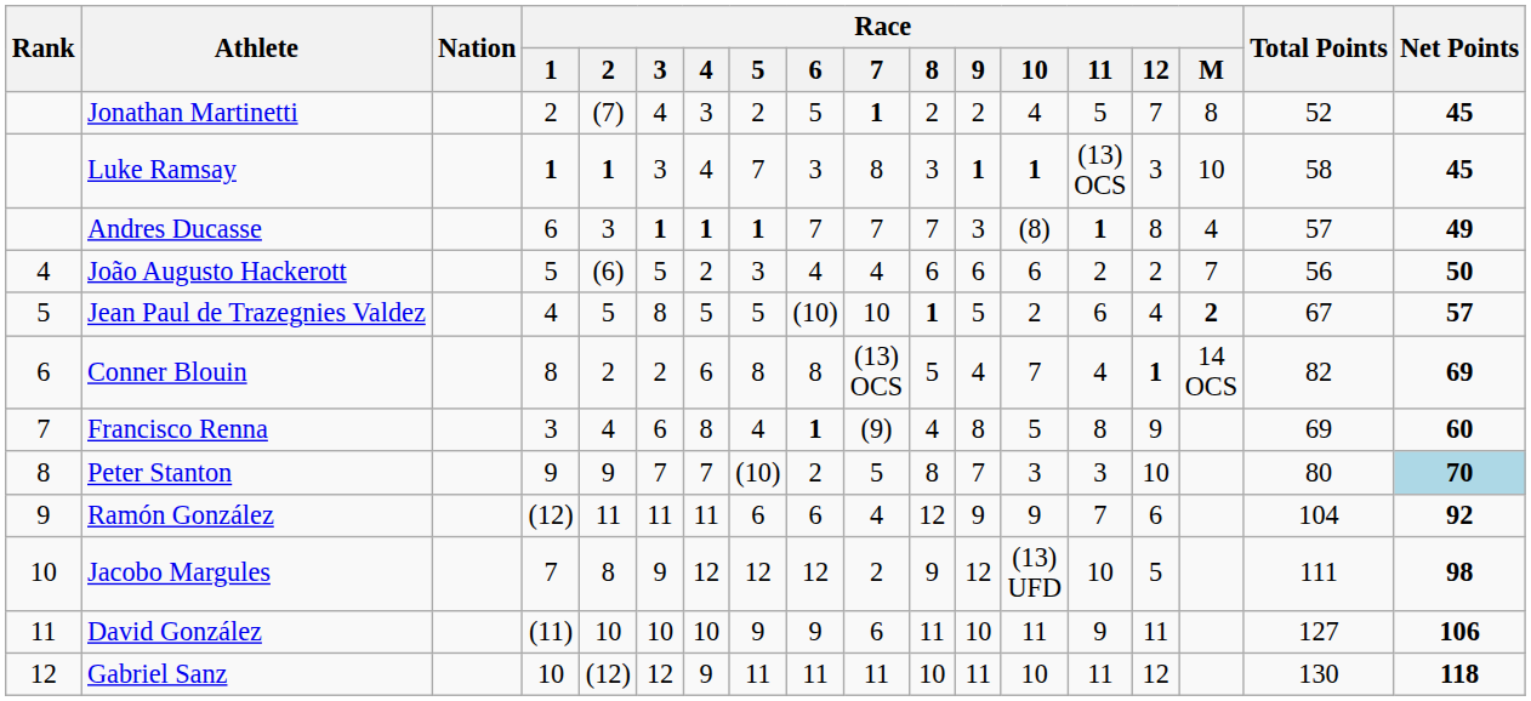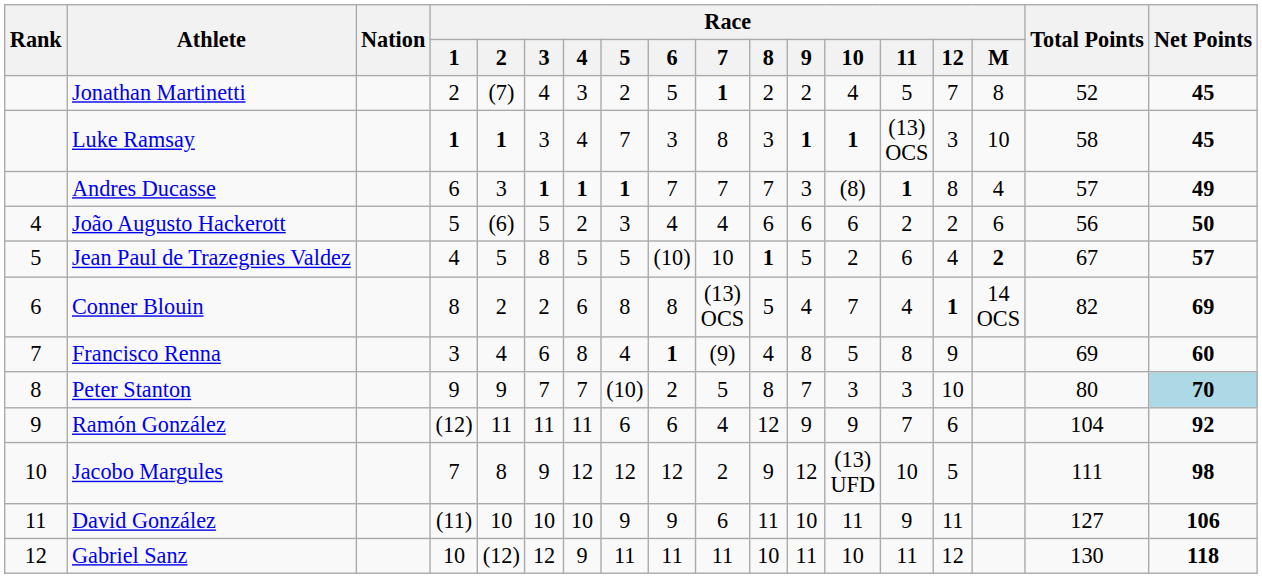 <table class="wikitable" style="text-align:center">
 <tr>
 <th rowspan="2">Rank</th>
 <th rowspan="2">Athlete</th>
 <th rowspan="2">Nation</th>
 <th colspan="13">Race</th>
 <th rowspan="2">Total Points</th>
 <th rowspan="2">Net Points</th>
 </tr>
 <tr>
 <th width=20>1</th>
 <th width=20>2</th>
 <th width=20>3</th>
 <th width=20>4</th>
 <th width=20>5</th>
 <th width=20>6</th>
 <th width=20>7</th>
 <th width=20>8</th>
 <th width=20>9</th>
 <th width=20>10</th>
 <th width=20>11</th>
 <th width=20>12</th>
 <th width=20>M</th>
 </tr>
 <tr>
 <td></td>
 <td align=left><a href='#'>Jonathan Martinetti</a></td>
 <td align=left></td>
 <td>2</td>
 <td>(7)</td>
 <td>4</td>
 <td>3</td>
 <td>2</td>
 <td>5</td>
 <td><strong>1</strong></td>
 <td>2</td>
 <td>2</td>
 <td>4</td>
 <td>5</td>
 <td>7</td>
 <td>8</td>
 <td>52</td>
 <td><strong>45</strong></td>
 </tr>
 <tr>
 <td></td>
 <td align=left><a href='#'>Luke Ramsay</a></td>
 <td align=left></td>
 <td><strong>1</strong></td>
 <td><strong>1</strong></td>
 <td>3</td>
 <td>4</td>
 <td>7</td>
 <td>3</td>
 <td>8</td>
 <td>3</td>
 <td><strong>1</strong></td>
 <td><strong>1</strong></td>
 <td>(13)<br>OCS</td>
 <td>3</td>
 <td>10</td>
 <td>58</td>
 <td><strong>45</strong></td>
 </tr>
 <tr>
 <td></td>
 <td align=left><a href='#'>Andres Ducasse</a></td>
 <td align=left></td>
 <td>6</td>
 <td>3</td>
 <td><strong>1</strong></td>
 <td><strong>1</strong></td>
 <td><strong>1</strong></td>
 <td>7</td>
 <td>7</td>
 <td>7</td>
 <td>3</td>
 <td>(8)</td>
 <td><strong>1</strong></td>
 <td>8</td>
 <td>4</td>
 <td>57</td>
 <td><strong>49</strong></td>
 </tr>
 <tr>
 <td>4</td>
 <td align=left><a href='#'>João Augusto Hackerott</a></td>
 <td align=left></td>
 <td>5</td>
 <td>(6)</td>
 <td>5</td>
 <td>2</td>
 <td>3</td>
 <td>4</td>
 <td>4</td>
 <td>6</td>
 <td>6</td>
 <td>6</td>
 <td>2</td>
 <td>2</td>
-<td>7</td>
+<td>6</td>
 <td>56</td>
 <td><strong>50</strong></td>
 </tr>
 <tr>
 <td>5</td>
 <td align=left><a href='#'>Jean Paul de Trazegnies Valdez</a></td>
 <td align=left></td>
 <td>4</td>
 <td>5</td>
 <td>8</td>
 <td>5</td>
 <td>5</td>
 <td>(10)</td>
 <td>10</td>
 <td><strong>1</strong></td>
 <td>5</td>
 <td>2</td>
 <td>6</td>
 <td>4</td>
 <td><strong>2</strong></td>
 <td>67</td>
 <td><strong>57</strong></td>
 </tr>
 <tr>
 <td>6</td>
 <td align=left><a href='#'>Conner Blouin</a></td>
 <td align=left></td>
 <td>8</td>
 <td>2</td>
 <td>2</td>
 <td>6</td>
 <td>8</td>
 <td>8</td>
 <td>(13)<br>OCS</td>
 <td>5</td>
 <td>4</td>
 <td>7</td>
 <td>4</td>
 <td><strong>1</strong></td>
 <td>14 <br>OCS</td>
 <td>82</td>
 <td><strong>69</strong></td>
 </tr>
 <tr>
 <td>7</td>
 <td align=left><a href='#'>Francisco Renna</a></td>
 <td align=left></td>
 <td>3</td>
 <td>4</td>
 <td>6</td>
 <td>8</td>
 <td>4</td>
 <td><strong>1</strong></td>
 <td>(9)</td>
 <td>4</td>
 <td>8</td>
 <td>5</td>
 <td>8</td>
 <td>9</td>
 <td></td>
 <td>69</td>
 <td><strong>60</strong></td>
 </tr>
 <tr>
 <td>8</td>
 <td align=left><a href='#'>Peter Stanton</a></td>
 <td align=left></td>
 <td>9</td>
 <td>9</td>
 <td>7</td>
 <td>7</td>
 <td>(10)</td>
 <td>2</td>
 <td>5</td>
 <td>8</td>
 <td>7</td>
 <td>3</td>
 <td>3</td>
 <td>10</td>
 <td></td>
 <td>80</td>
 <td style="background: lightblue;"><strong>70</strong></td>
 </tr>
 <tr>
 <td>9</td>
 <td align=left><a href='#'>Ramón González</a></td>
 <td align=left></td>
 <td>(12)</td>
 <td>11</td>
 <td>11</td>
 <td>11</td>
 <td>6</td>
 <td>6</td>
 <td>4</td>
 <td>12</td>
 <td>9</td>
 <td>9</td>
 <td>7</td>
 <td>6</td>
 <td></td>
 <td>104</td>
 <td><strong>92</strong></td>
 </tr>
 <tr>
 <td>10</td>
 <td align=left><a href='#'>Jacobo Margules</a></td>
 <td align=left></td>
 <td>7</td>
 <td>8</td>
 <td>9</td>
 <td>12</td>
 <td>12</td>
 <td>12</td>
 <td>2</td>
 <td>9</td>
 <td>12</td>
 <td>(13)<br>UFD</td>
 <td>10</td>
 <td>5</td>
 <td></td>
 <td>111</td>
 <td><strong>98</strong></td>
 </tr>
 <tr>
 <td>11</td>
 <td align=left><a href='#'>David González</a></td>
 <td align=left></td>
 <td>(11)</td>
 <td>10</td>
 <td>10</td>
 <td>10</td>
 <td>9</td>
 <td>9</td>
 <td>6</td>
 <td>11</td>
 <td>10</td>
 <td>11</td>
 <td>9</td>
 <td>11</td>
 <td></td>
 <td>127</td>
 <td><strong>106</strong></td>
 </tr>
 <tr>
 <td>12</td>
 <td align=left><a href='#'>Gabriel Sanz</a></td>
 <td align=left></td>
 <td>10</td>
 <td>(12)</td>
 <td>12</td>
 <td>9</td>
 <td>11</td>
 <td>11</td>
 <td>11</td>
 <td>10</td>
 <td>11</td>
 <td>10</td>
 <td>11</td>
 <td>12</td>
 <td></td>
 <td>130</td>
 <td><strong>118</strong></td>
 </tr>
 </table>
